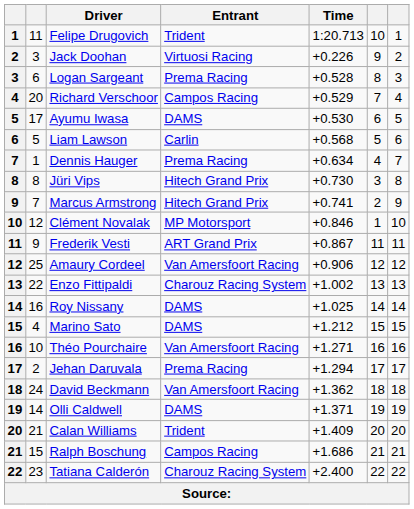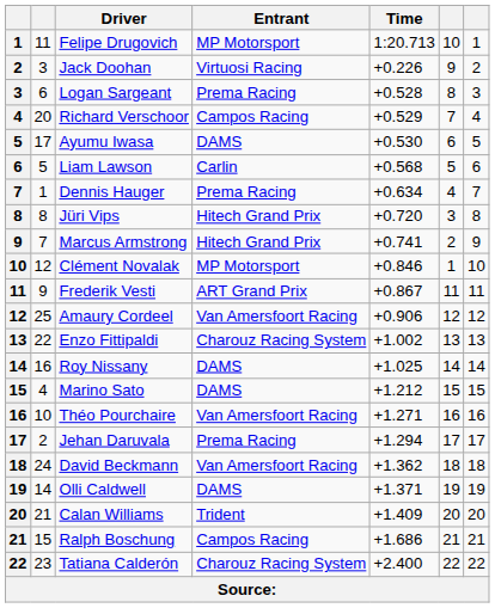 <table class="wikitable" style="font-size:85%">
 <tr>
 <th scope="col"></th>
 <th scope="col"></th>
 <th scope="col">Driver</th>
 <th scope="col">Entrant</th>
 <th scope="col">Time</th>
 <th scope="col"></th>
 <th scope="col"></th>
 </tr>
 <tr>
 <th>1</th>
 <td align="center">11</td>
 <td> <a href='#'>Felipe Drugovich</a></td>
-<td><a href='#'>Trident</a></td>
+<td><a href='#'>MP Motorsport</a></td>
 <td>1:20.713</td>
 <td align="center">10</td>
 <td align="center">1</td>
 </tr>
 <tr>
 <th>2</th>
 <td align="center">3</td>
 <td> <a href='#'>Jack Doohan</a></td>
 <td><a href='#'>Virtuosi Racing</a></td>
 <td>+0.226</td>
 <td align="center">9</td>
 <td align="center">2</td>
 </tr>
 <tr>
 <th>3</th>
 <td align="center">6</td>
 <td> <a href='#'>Logan Sargeant</a></td>
 <td><a href='#'>Prema Racing</a></td>
 <td>+0.528</td>
 <td align="center">8</td>
 <td align="center">3</td>
 </tr>
 <tr>
 <th>4</th>
 <td align="center">20</td>
 <td> <a href='#'>Richard Verschoor</a></td>
 <td><a href='#'>Campos Racing</a></td>
 <td>+0.529</td>
 <td align="center">7</td>
 <td align="center">4</td>
 </tr>
 <tr>
 <th>5</th>
 <td align="center">17</td>
 <td> <a href='#'>Ayumu Iwasa</a></td>
 <td><a href='#'>DAMS</a></td>
 <td>+0.530</td>
 <td align="center">6</td>
 <td align="center">5</td>
 </tr>
 <tr>
 <th>6</th>
 <td align="center">5</td>
 <td> <a href='#'>Liam Lawson</a></td>
 <td><a href='#'>Carlin</a></td>
 <td>+0.568</td>
 <td align="center">5</td>
 <td align="center">6</td>
 </tr>
 <tr>
 <th>7</th>
 <td align="center">1</td>
 <td> <a href='#'>Dennis Hauger</a></td>
 <td><a href='#'>Prema Racing</a></td>
 <td>+0.634</td>
 <td align="center">4</td>
 <td align="center">7</td>
 </tr>
 <tr>
 <th>8</th>
 <td align="center">8</td>
 <td> <a href='#'>Jüri Vips</a></td>
 <td><a href='#'>Hitech Grand Prix</a></td>
-<td>+0.730</td>
+<td>+0.720</td>
 <td align="center">3</td>
 <td align="center">8</td>
 </tr>
 <tr>
 <th>9</th>
 <td align="center">7</td>
 <td> <a href='#'>Marcus Armstrong</a></td>
 <td><a href='#'>Hitech Grand Prix</a></td>
 <td>+0.741</td>
 <td align="center">2</td>
 <td align="center">9</td>
 </tr>
 <tr>
 <th>10</th>
 <td align="center">12</td>
 <td> <a href='#'>Clément Novalak</a></td>
 <td><a href='#'>MP Motorsport</a></td>
 <td>+0.846</td>
 <td align="center">1</td>
 <td align="center">10</td>
 </tr>
 <tr>
 <th>11</th>
 <td align="center">9</td>
 <td> <a href='#'>Frederik Vesti</a></td>
 <td><a href='#'>ART Grand Prix</a></td>
 <td>+0.867</td>
 <td align="center">11</td>
 <td align="center">11</td>
 </tr>
 <tr>
 <th>12</th>
 <td align="center">25</td>
 <td> <a href='#'>Amaury Cordeel</a></td>
 <td><a href='#'>Van Amersfoort Racing</a></td>
 <td>+0.906</td>
 <td align="center">12</td>
 <td align="center">12</td>
 </tr>
 <tr>
 <th>13</th>
 <td align="center">22</td>
 <td> <a href='#'>Enzo Fittipaldi</a></td>
 <td><a href='#'>Charouz Racing System</a></td>
 <td>+1.002</td>
 <td align="center">13</td>
 <td align="center">13</td>
 </tr>
 <tr>
 <th>14</th>
 <td align="center">16</td>
 <td> <a href='#'>Roy Nissany</a></td>
 <td><a href='#'>DAMS</a></td>
 <td>+1.025</td>
 <td align="center">14</td>
 <td align="center">14</td>
 </tr>
 <tr>
 <th>15</th>
 <td align="center">4</td>
 <td> <a href='#'>Marino Sato</a></td>
 <td><a href='#'>DAMS</a></td>
 <td>+1.212</td>
 <td align="center">15</td>
 <td align="center">15</td>
 </tr>
 <tr>
 <th>16</th>
 <td align="center">10</td>
 <td> <a href='#'>Théo Pourchaire</a></td>
 <td><a href='#'>Van Amersfoort Racing</a></td>
 <td>+1.271</td>
 <td align="center">16</td>
 <td align="center">16</td>
 </tr>
 <tr>
 <th>17</th>
 <td align="center">2</td>
 <td> <a href='#'>Jehan Daruvala</a></td>
 <td><a href='#'>Prema Racing</a></td>
 <td>+1.294</td>
 <td align="center">17</td>
 <td align="center">17</td>
 </tr>
 <tr>
 <th>18</th>
 <td align="center">24</td>
 <td> <a href='#'>David Beckmann</a></td>
 <td><a href='#'>Van Amersfoort Racing</a></td>
 <td>+1.362</td>
 <td align="center">18</td>
 <td align="center">18</td>
 </tr>
 <tr>
 <th>19</th>
 <td align="center">14</td>
 <td> <a href='#'>Olli Caldwell</a></td>
 <td><a href='#'>DAMS</a></td>
 <td>+1.371</td>
 <td align="center">19</td>
 <td align="center">19</td>
 </tr>
 <tr>
 <th>20</th>
 <td align="center">21</td>
 <td> <a href='#'>Calan Williams</a></td>
 <td><a href='#'>Trident</a></td>
 <td>+1.409</td>
 <td align="center">20</td>
 <td align="center">20</td>
 </tr>
 <tr>
 <th>21</th>
 <td align="center">15</td>
 <td>  <a href='#'>Ralph Boschung</a></td>
 <td><a href='#'>Campos Racing</a></td>
 <td>+1.686</td>
 <td align="center">21</td>
 <td align="center">21</td>
 </tr>
 <tr>
 <th>22</th>
 <td align="center">23</td>
 <td> <a href='#'>Tatiana Calderón</a></td>
 <td><a href='#'>Charouz Racing System</a></td>
 <td>+2.400</td>
 <td align="center">22</td>
 <td align="center">22</td>
 </tr>
 <tr>
 <th colspan="7">Source:</th>
 </tr>
 </table>
